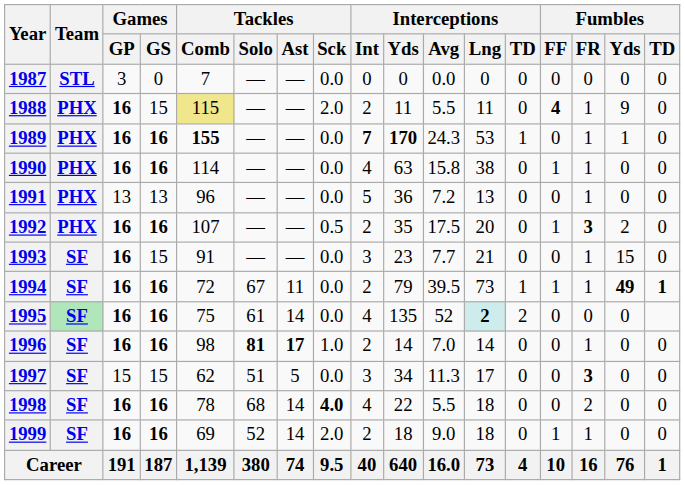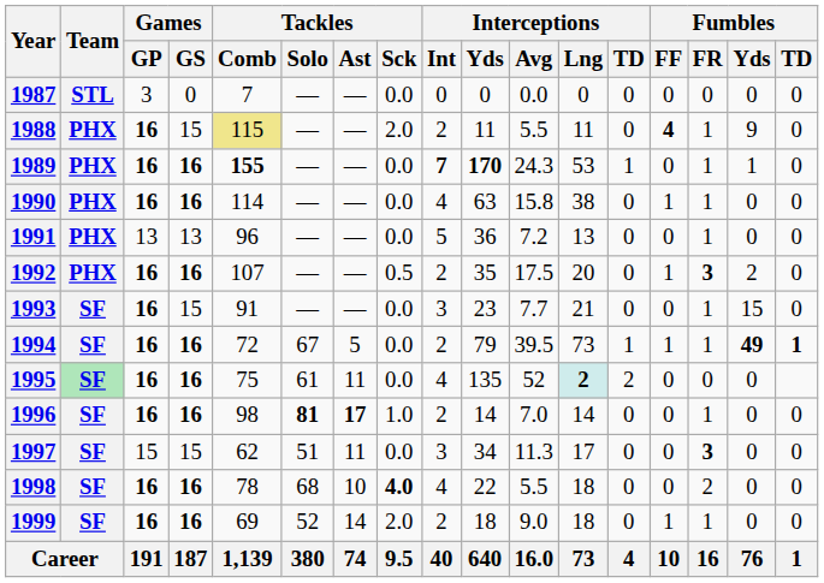 <table class="wikitable" style="text-align:center">
 <tr>
 <th rowspan="2">Year</th>
 <th rowspan="2">Team</th>
 <th colspan="2">Games</th>
 <th colspan="4">Tackles</th>
 <th colspan="5">Interceptions</th>
 <th colspan="4">Fumbles</th>
 </tr>
 <tr>
 <th>GP</th>
 <th>GS</th>
 <th>Comb</th>
 <th>Solo</th>
 <th>Ast</th>
 <th>Sck</th>
 <th>Int</th>
 <th>Yds</th>
 <th>Avg</th>
 <th>Lng</th>
 <th>TD</th>
 <th>FF</th>
 <th>FR</th>
 <th>Yds</th>
 <th>TD</th>
 </tr>
 <tr>
 <th><a href='#'>1987</a></th>
 <th><a href='#'>STL</a></th>
 <td>3</td>
 <td>0</td>
 <td>7</td>
 <td>—</td>
 <td>—</td>
 <td>0.0</td>
 <td>0</td>
 <td>0</td>
 <td>0.0</td>
 <td>0</td>
 <td>0</td>
 <td>0</td>
 <td>0</td>
 <td>0</td>
 <td>0</td>
 </tr>
 <tr>
 <th><a href='#'>1988</a></th>
 <th><a href='#'>PHX</a></th>
 <td><strong>16</strong></td>
 <td>15</td>
 <td style="background: khaki;">115</td>
 <td>—</td>
 <td>—</td>
 <td>2.0</td>
 <td>2</td>
 <td>11</td>
 <td>5.5</td>
 <td>11</td>
 <td>0</td>
 <td><strong>4</strong></td>
 <td>1</td>
 <td>9</td>
 <td>0</td>
 </tr>
 <tr>
 <th><a href='#'>1989</a></th>
 <th><a href='#'>PHX</a></th>
 <td><strong>16</strong></td>
 <td><strong>16</strong></td>
 <td><strong>155</strong></td>
 <td>—</td>
 <td>—</td>
 <td>0.0</td>
 <td><strong>7</strong></td>
 <td><strong>170</strong></td>
 <td>24.3</td>
 <td>53</td>
 <td>1</td>
 <td>0</td>
 <td>1</td>
 <td>1</td>
 <td>0</td>
 </tr>
 <tr>
 <th><a href='#'>1990</a></th>
 <th><a href='#'>PHX</a></th>
 <td><strong>16</strong></td>
 <td><strong>16</strong></td>
 <td>114</td>
 <td>—</td>
 <td>—</td>
 <td>0.0</td>
 <td>4</td>
 <td>63</td>
 <td>15.8</td>
 <td>38</td>
 <td>0</td>
 <td>1</td>
 <td>1</td>
 <td>0</td>
 <td>0</td>
 </tr>
 <tr>
 <th><a href='#'>1991</a></th>
 <th><a href='#'>PHX</a></th>
 <td>13</td>
 <td>13</td>
 <td>96</td>
 <td>—</td>
 <td>—</td>
 <td>0.0</td>
 <td>5</td>
 <td>36</td>
 <td>7.2</td>
 <td>13</td>
 <td>0</td>
 <td>0</td>
 <td>1</td>
 <td>0</td>
 <td>0</td>
 </tr>
 <tr>
 <th><a href='#'>1992</a></th>
 <th><a href='#'>PHX</a></th>
 <td><strong>16</strong></td>
 <td><strong>16</strong></td>
 <td>107</td>
 <td>—</td>
 <td>—</td>
 <td>0.5</td>
 <td>2</td>
 <td>35</td>
 <td>17.5</td>
 <td>20</td>
 <td>0</td>
 <td>1</td>
 <td><strong>3</strong></td>
 <td>2</td>
 <td>0</td>
 </tr>
 <tr>
 <th><a href='#'>1993</a></th>
 <th><a href='#'>SF</a></th>
 <td><strong>16</strong></td>
 <td>15</td>
 <td>91</td>
 <td>—</td>
 <td>—</td>
 <td>0.0</td>
 <td>3</td>
 <td>23</td>
 <td>7.7</td>
 <td>21</td>
 <td>0</td>
 <td>0</td>
 <td>1</td>
 <td>15</td>
 <td>0</td>
 </tr>
 <tr>
 <th><a href='#'>1994</a></th>
 <th><a href='#'>SF</a></th>
 <td><strong>16</strong></td>
 <td><strong>16</strong></td>
 <td>72</td>
 <td>67</td>
-<td>11</td>
+<td>5</td>
 <td>0.0</td>
 <td>2</td>
 <td>79</td>
 <td>39.5</td>
 <td>73</td>
 <td>1</td>
 <td>1</td>
 <td>1</td>
 <td><strong>49</strong></td>
 <td><strong>1</strong></td>
 </tr>
 <tr>
 <th><a href='#'>1995</a></th>
 <th style="background:#afe6ba;"><a href='#'>SF</a></th>
 <td><strong>16</strong></td>
 <td><strong>16</strong></td>
 <td>75</td>
 <td>61</td>
-<td>14</td>
+<td>11</td>
 <td>0.0</td>
 <td>4</td>
 <td>135</td>
 <td>52</td>
 <td style="background:#cfecec;"><strong>2</strong></td>
 <td>2</td>
 <td>0</td>
 <td>0</td>
 <td>0</td>
 </tr>
 <tr>
 <th><a href='#'>1996</a></th>
 <th><a href='#'>SF</a></th>
 <td><strong>16</strong></td>
 <td><strong>16</strong></td>
 <td>98</td>
 <td><strong>81</strong></td>
 <td><strong>17</strong></td>
 <td>1.0</td>
 <td>2</td>
 <td>14</td>
 <td>7.0</td>
 <td>14</td>
 <td>0</td>
 <td>0</td>
 <td>1</td>
 <td>0</td>
 <td>0</td>
 </tr>
 <tr>
 <th><a href='#'>1997</a></th>
 <th><a href='#'>SF</a></th>
 <td>15</td>
 <td>15</td>
 <td>62</td>
 <td>51</td>
-<td>5</td>
+<td>11</td>
 <td>0.0</td>
 <td>3</td>
 <td>34</td>
 <td>11.3</td>
 <td>17</td>
 <td>0</td>
 <td>0</td>
 <td><strong>3</strong></td>
 <td>0</td>
 <td>0</td>
 </tr>
 <tr>
 <th><a href='#'>1998</a></th>
 <th><a href='#'>SF</a></th>
 <td><strong>16</strong></td>
 <td><strong>16</strong></td>
 <td>78</td>
 <td>68</td>
-<td>14</td>
+<td>10</td>
 <td><strong>4.0</strong></td>
 <td>4</td>
 <td>22</td>
 <td>5.5</td>
 <td>18</td>
 <td>0</td>
 <td>0</td>
 <td>2</td>
 <td>0</td>
 <td>0</td>
 </tr>
 <tr>
 <th><a href='#'>1999</a></th>
 <th><a href='#'>SF</a></th>
 <td><strong>16</strong></td>
 <td><strong>16</strong></td>
 <td>69</td>
 <td>52</td>
 <td>14</td>
 <td>2.0</td>
 <td>2</td>
 <td>18</td>
 <td>9.0</td>
 <td>18</td>
 <td>0</td>
 <td>1</td>
 <td>1</td>
 <td>0</td>
 <td>0</td>
 </tr>
 <tr>
 <th colspan="2">Career</th>
 <th>191</th>
 <th>187</th>
 <th>1,139</th>
 <th>380</th>
 <th>74</th>
 <th>9.5</th>
 <th>40</th>
 <th>640</th>
 <th>16.0</th>
 <th>73</th>
 <th>4</th>
 <th>10</th>
 <th>16</th>
 <th>76</th>
 <th>1</th>
 </tr>
 </table>
